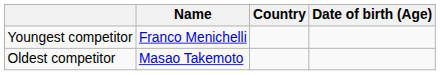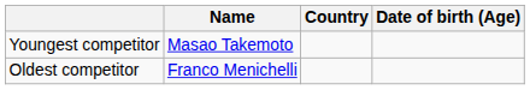 <table class="wikitable sortable">
 <tr>
 <th></th>
 <th>Name</th>
 <th>Country</th>
 <th>Date of birth (Age)</th>
 </tr>
 <tr>
 <td>Youngest competitor</td>
-<td><a href='#'>Franco Menichelli</a></td>
+<td><a href='#'>Masao Takemoto</a></td>
 <td></td>
 <td></td>
 </tr>
 <tr>
 <td>Oldest competitor</td>
-<td><a href='#'>Masao Takemoto</a></td>
+<td><a href='#'>Franco Menichelli</a></td>
 <td></td>
 <td></td>
 </tr>
 </table>
